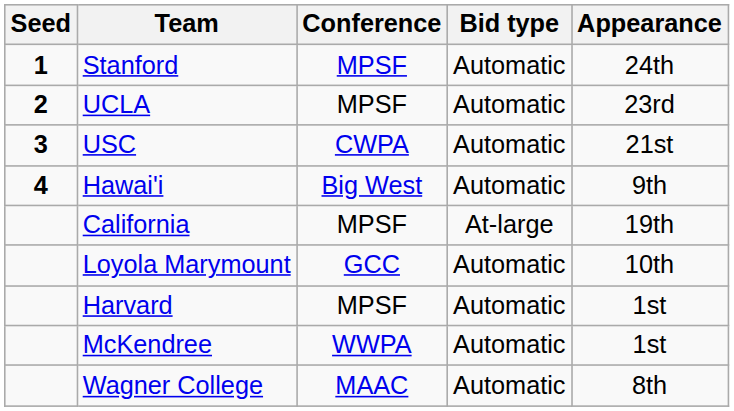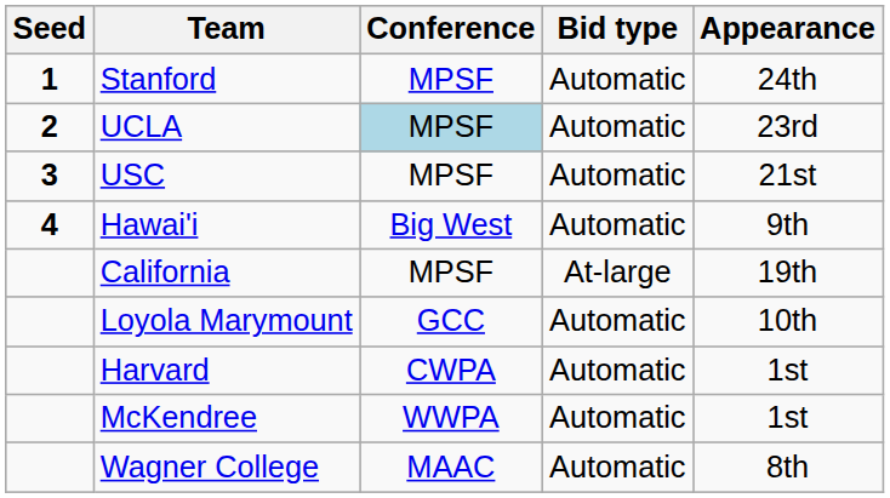 <table class="wikitable sortable" style="text-align:center">
 <tr>
 <th>Seed</th>
 <th>Team</th>
 <th>Conference</th>
 <th>Bid type</th>
 <th>Appearance</th>
 </tr>
 <tr>
 <td><strong>1</strong></td>
 <td style="text-align:left"><a href='#'>Stanford</a></td>
 <td><a href='#'>MPSF</a></td>
 <td>Automatic</td>
 <td>24th</td>
 </tr>
 <tr>
 <td><strong>2</strong></td>
 <td style="text-align:left"><a href='#'>UCLA</a></td>
-<td>MPSF</td>
+<td style="background: lightblue;">MPSF</td>
 <td>Automatic</td>
 <td>23rd</td>
 </tr>
 <tr>
 <td><strong>3</strong></td>
 <td style="text-align:left"><a href='#'>USC</a></td>
-<td><a href='#'>CWPA</a></td>
+<td>MPSF</td>
 <td>Automatic</td>
 <td>21st</td>
 </tr>
 <tr>
 <td><strong>4</strong></td>
 <td style="text-align:left"><a href='#'>Hawai'i</a></td>
 <td><a href='#'>Big West</a></td>
 <td>Automatic</td>
 <td>9th</td>
 </tr>
 <tr>
 <td></td>
 <td style="text-align:left"><a href='#'>California</a></td>
 <td>MPSF</td>
 <td>At-large</td>
 <td>19th</td>
 </tr>
 <tr>
 <td></td>
 <td style="text-align:left"><a href='#'>Loyola Marymount</a></td>
 <td><a href='#'>GCC</a></td>
 <td>Automatic</td>
 <td>10th</td>
 </tr>
 <tr>
 <td></td>
 <td style="text-align:left"><a href='#'>Harvard</a></td>
-<td>MPSF</td>
+<td><a href='#'>CWPA</a></td>
 <td>Automatic</td>
 <td>1st</td>
 </tr>
 <tr>
 <td></td>
 <td style="text-align:left"><a href='#'>McKendree</a></td>
 <td><a href='#'>WWPA</a></td>
 <td>Automatic</td>
 <td>1st</td>
 </tr>
 <tr>
 <td></td>
 <td style="text-align:left"><a href='#'>Wagner College</a></td>
 <td><a href='#'>MAAC</a></td>
 <td>Automatic</td>
 <td>8th</td>
 </tr>
 </table>
